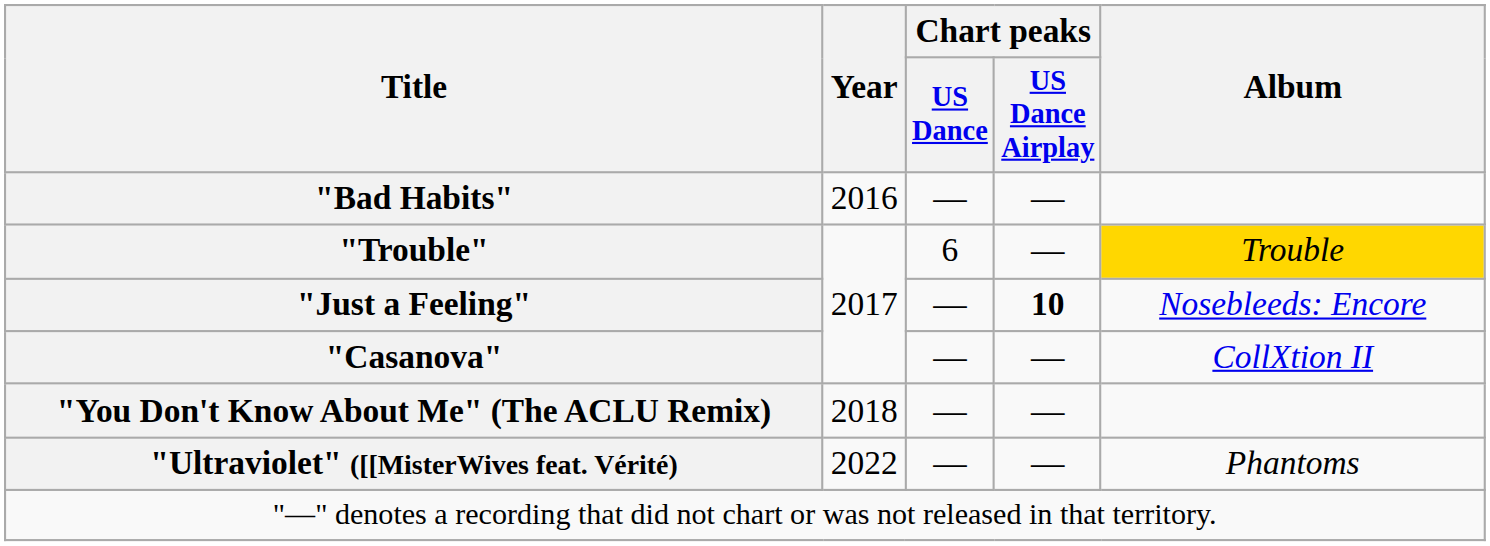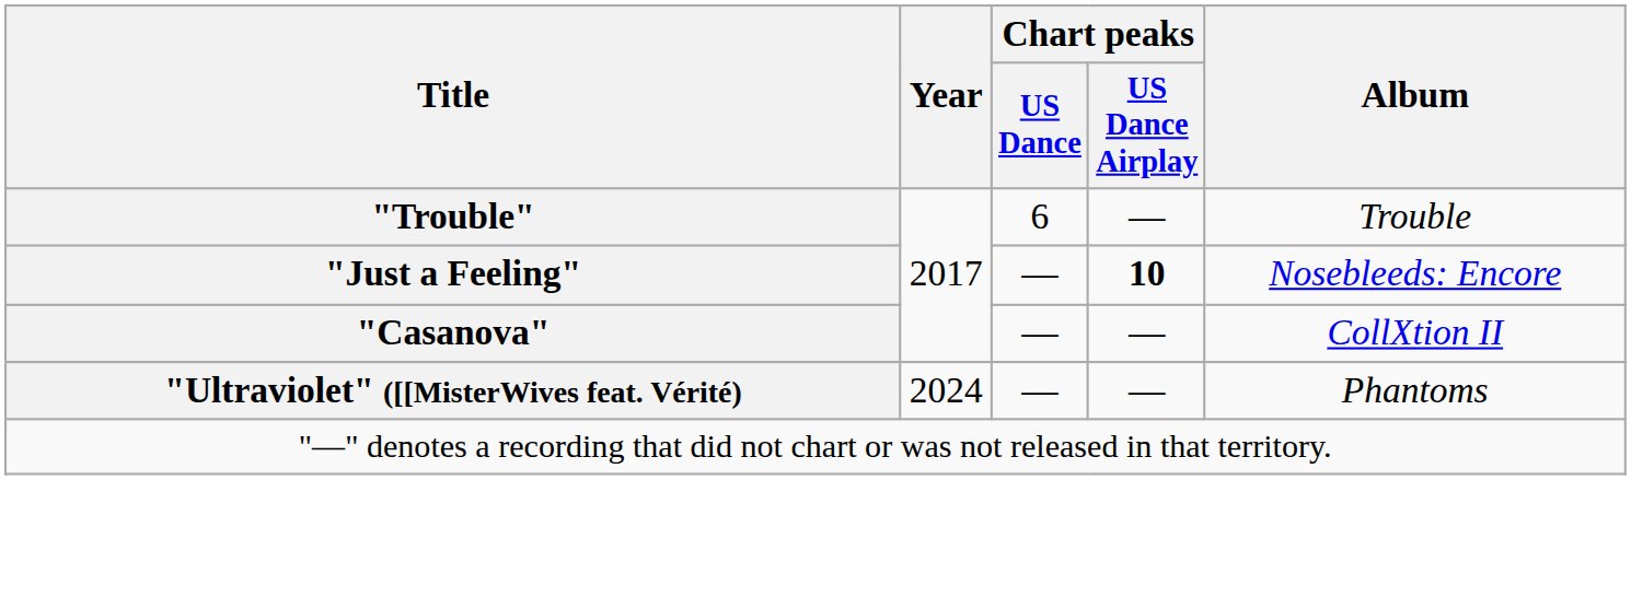 <table class="wikitable plainrowheaders" style="text-align:center;">
 <tr>
 <th scope="col" rowspan="2" style="width:24em;">Title</th>
 <th scope="col" rowspan="2">Year</th>
 <th scope="col" colspan="2">Chart peaks</th>
 <th scope="col" rowspan="2" style="width:11em;">Album</th>
 </tr>
 <tr>
 <th scope="col" style="width:2.5em;font-size:85%;"><a href='#'>US<br>Dance</a><br></th>
 <th scope="col" style="width:2.5em;font-size:85%;"><a href='#'>US<br>Dance<br>Airplay</a><br></th>
 </tr>
 <tr>
-<th scope="row">"Bad Habits"<br></th>
-<td>2016</td>
-<td>—</td>
-<td>—</td>
-<td></td>
-</tr>
-<tr>
 <th scope="row">"Trouble"<br></th>
 <td rowspan="3">2017</td>
 <td>6</td>
 <td>—</td>
-<td style="background: gold;"><em>Trouble</em></td>
+<td><em>Trouble</em></td>
 </tr>
 <tr>
 <th scope="row">"Just a Feeling"<br></th>
 <td>—</td>
 <td><strong>10</strong></td>
 <td><em><a href='#'>Nosebleeds: Encore</a></td>
 </tr>
 <tr>
 <th scope="row">"Casanova"<br></th>
 <td>—</td>
 <td>—</td>
 <td><em><a href='#'>CollXtion II</a></em></td>
 </tr>
 <tr>
-<th scope="row">"You Don't Know About Me" (The ACLU Remix)<br></th>
-<td>2018</td>
-<td>—</td>
-<td>—</td>
-<td></td>
-</tr>
-<tr>
 <th scope="row">"Ultraviolet" <small>([[MisterWives feat. Vérité)</small></th>
-<td>2022</td>
+<td>2024</td>
 <td>—</td>
 <td>—</td>
 <td><em>Phantoms</em></td>
 </tr>
 <tr>
 <td colspan="5" style="font-size:90%">"—" denotes a recording that did not chart or was not released in that territory.</td>
 </tr>
 </table>
